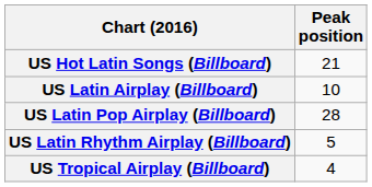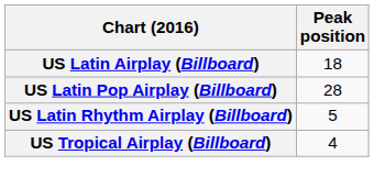 <table class="wikitable sortable plainrowheaders" style="text-align:center">
 <tr>
 <th scope="col">Chart (2016)</th>
 <th scope="col">Peak<br>position</th>
 </tr>
 <tr>
-<th scope="row">US <a href='#'>Hot Latin Songs</a> (<em><a href='#'>Billboard</a></em>)</th>
-<td>21</td>
-</tr>
-<tr>
 <th scope="row">US <a href='#'>Latin Airplay</a> (<em><a href='#'>Billboard</a></em>)</th>
-<td>10</td>
+<td>18</td>
 </tr>
 <tr>
 <th scope="row">US <a href='#'>Latin Pop Airplay</a> (<em><a href='#'>Billboard</a></em>)</th>
 <td>28</td>
 </tr>
 <tr>
 <th scope="row">US <a href='#'>Latin Rhythm Airplay</a> (<em><a href='#'>Billboard</a></em>)</th>
 <td>5</td>
 </tr>
 <tr>
 <th scope="row">US <a href='#'>Tropical Airplay</a> (<em><a href='#'>Billboard</a></em>)</th>
 <td>4</td>
 </tr>
 </table>
